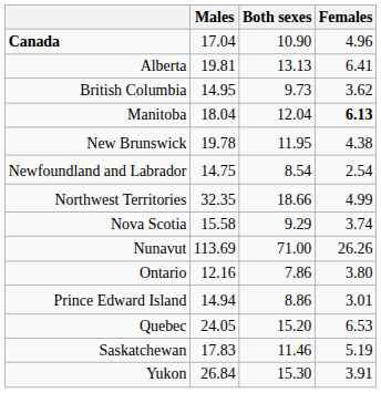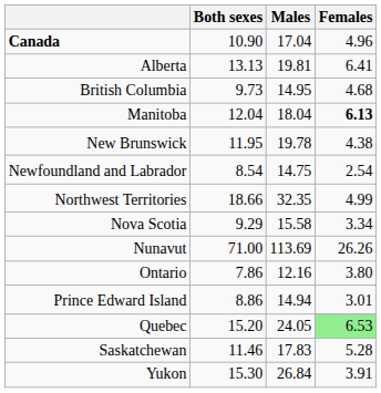 <table class="wikitable sortable" generated with >
 <tr>
 <th scope="col"></th>
+<th scope="col">Both sexes</th>
 <th scope="col">Males</th>
-<th scope="col">Both sexes</th>
 <th scope="col">Females</th>
 </tr>
 <tr>
 <td style="font-weight:bold" height="11" valign="bottom">Canada</td>
+<td align="right" valign="bottom">10.90</td>
 <td align="right" valign="bottom">17.04</td>
-<td align="right" valign="bottom">10.90</td>
 <td align="right" valign="bottom">4.96</td>
 </tr>
 <tr>
 <td height="11" align="right" valign="bottom">Alberta</td>
+<td align="right" valign="bottom">13.13</td>
 <td align="right" valign="bottom">19.81</td>
-<td align="right" valign="bottom">13.13</td>
 <td align="right" valign="bottom">6.41</td>
 </tr>
 <tr>
 <td height="11" align="right" valign="bottom">British Columbia</td>
+<td align="right" valign="bottom">9.73</td>
 <td align="right" valign="bottom">14.95</td>
-<td align="right" valign="bottom">9.73</td>
-<td align="right" valign="bottom">3.62</td>
+<td align="right" valign="bottom">4.68</td>
 </tr>
 <tr>
 <td height="11" align="right" valign="bottom">Manitoba</td>
+<td align="right" valign="bottom">12.04</td>
 <td align="right" valign="bottom">18.04</td>
-<td align="right" valign="bottom">12.04</td>
 <td align="right" valign="bottom"><strong>6.13</strong></td>
 </tr>
 <tr>
 <td height="22" align="right" valign="bottom">New Brunswick</td>
+<td align="right" valign="bottom">11.95</td>
 <td align="right" valign="bottom">19.78</td>
-<td align="right" valign="bottom">11.95</td>
 <td align="right" valign="bottom">4.38</td>
 </tr>
 <tr>
 <td height="22" align="right" valign="bottom">Newfoundland and Labrador</td>
+<td align="right" valign="bottom">8.54</td>
 <td align="right" valign="bottom">14.75</td>
-<td align="right" valign="bottom">8.54</td>
 <td align="right" valign="bottom">2.54</td>
 </tr>
 <tr>
 <td height="22" align="right" valign="bottom">Northwest Territories</td>
+<td align="right" valign="bottom">18.66</td>
 <td align="right" valign="bottom">32.35</td>
-<td align="right" valign="bottom">18.66</td>
 <td align="right" valign="bottom">4.99</td>
 </tr>
 <tr>
 <td height="11" align="right" valign="bottom">Nova Scotia</td>
+<td align="right" valign="bottom">9.29</td>
 <td align="right" valign="bottom">15.58</td>
-<td align="right" valign="bottom">9.29</td>
-<td align="right" valign="bottom">3.74</td>
+<td align="right" valign="bottom">3.34</td>
 </tr>
 <tr>
 <td height="11" align="right" valign="bottom">Nunavut</td>
+<td align="right" valign="bottom">71.00</td>
 <td align="right" valign="bottom">113.69</td>
-<td align="right" valign="bottom">71.00</td>
 <td align="right" valign="bottom">26.26</td>
 </tr>
 <tr>
 <td height="11" align="right" valign="bottom">Ontario</td>
+<td align="right" valign="bottom">7.86</td>
 <td align="right" valign="bott—om">12.16</td>
-<td align="right" valign="bottom">7.86</td>
 <td align="right" valign="bottom">3.80</td>
 </tr>
 <tr>
 <td height="22" align="right" valign="bottom">Prince Edward Island</td>
+<td align="right" valign="bottom">8.86</td>
 <td align="right" valign="bottom">14.94</td>
-<td align="right" valign="bottom">8.86</td>
 <td align="right" valign="bottom">3.01</td>
 </tr>
 <tr>
 <td height="11" align="right" valign="bottom">Quebec</td>
+<td align="right" valign="bottom">15.20</td>
 <td align="right" valign="bottom">24.05</td>
-<td align="right" valign="bottom">15.20</td>
-<td align="right" valign="bottom">6.53</td>
+<td align="right" valign="bottom" style="background: lightgreen;">6.53</td>
 </tr>
 <tr>
 <td height="11" align="right" valign="bottom">Saskatchewan</td>
+<td align="right" valign="bottom">11.46</td>
 <td align="right" valign="bottom">17.83</td>
-<td align="right" valign="bottom">11.46</td>
-<td align="right" valign="bottom">5.19</td>
+<td align="right" valign="bottom">5.28</td>
 </tr>
 <tr>
 <td height="11" align="right" valign="bottom">Yukon</td>
+<td align="right" valign="bottom">15.30</td>
 <td align="right" valign="bottom">26.84</td>
-<td align="right" valign="bottom">15.30</td>
 <td align="right" valign="bottom">3.91</td>
 </tr>
 </table>
